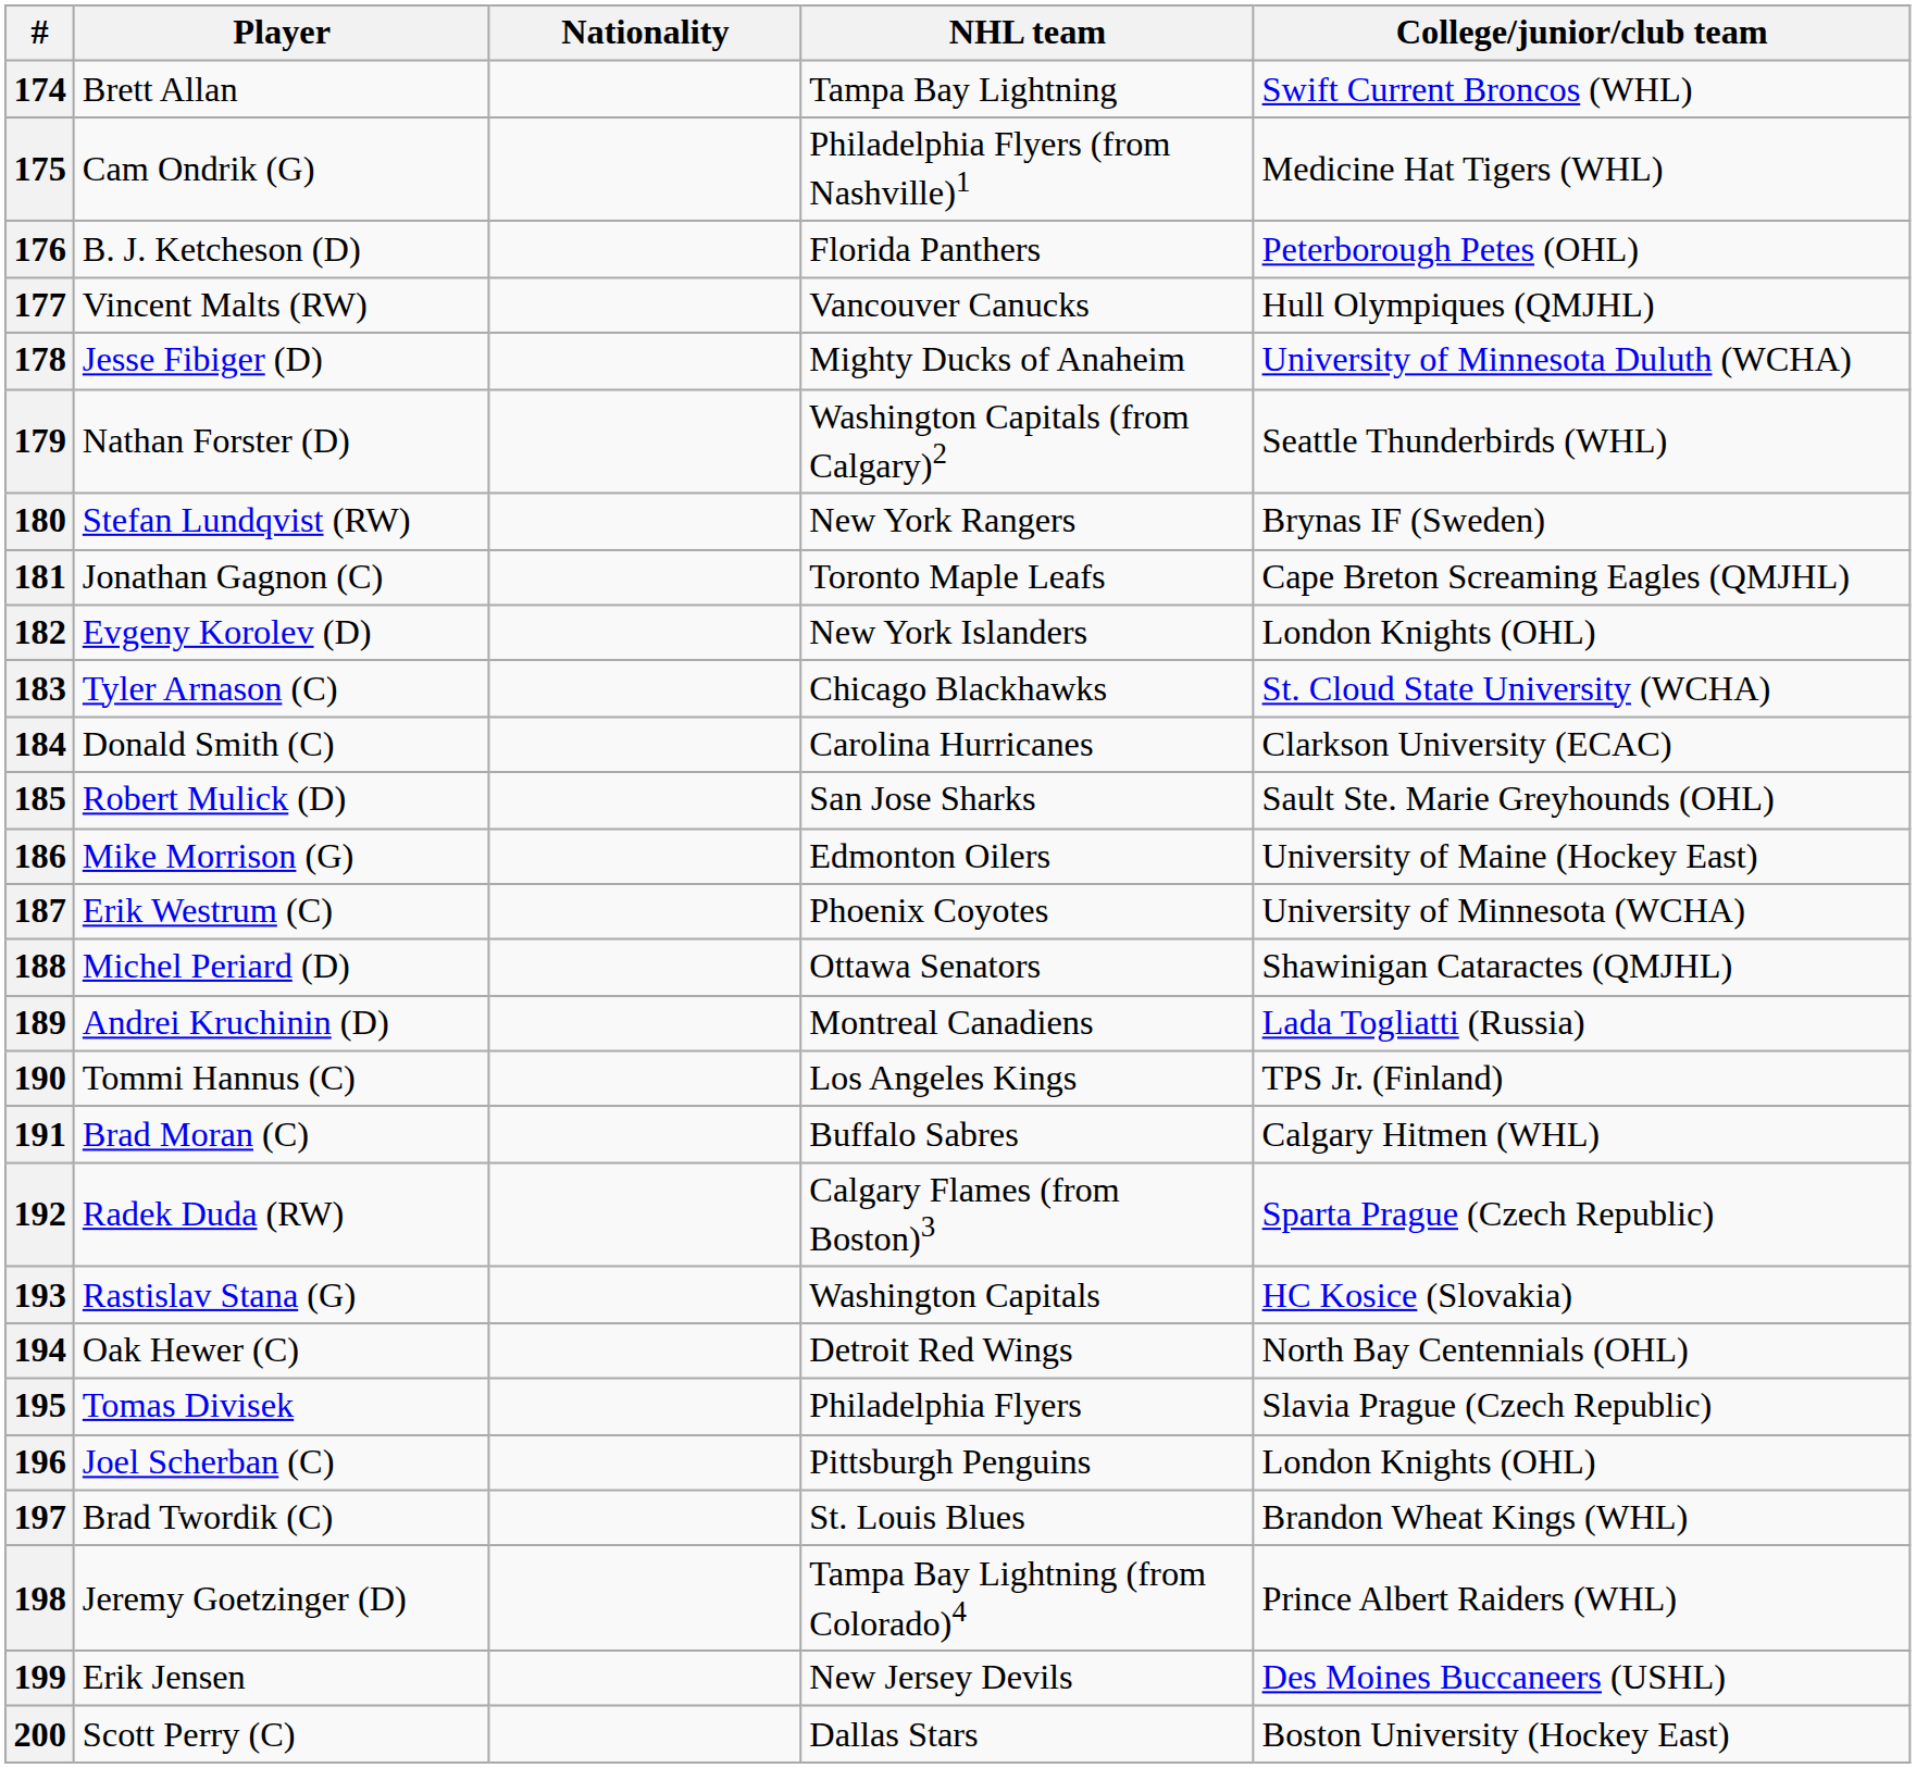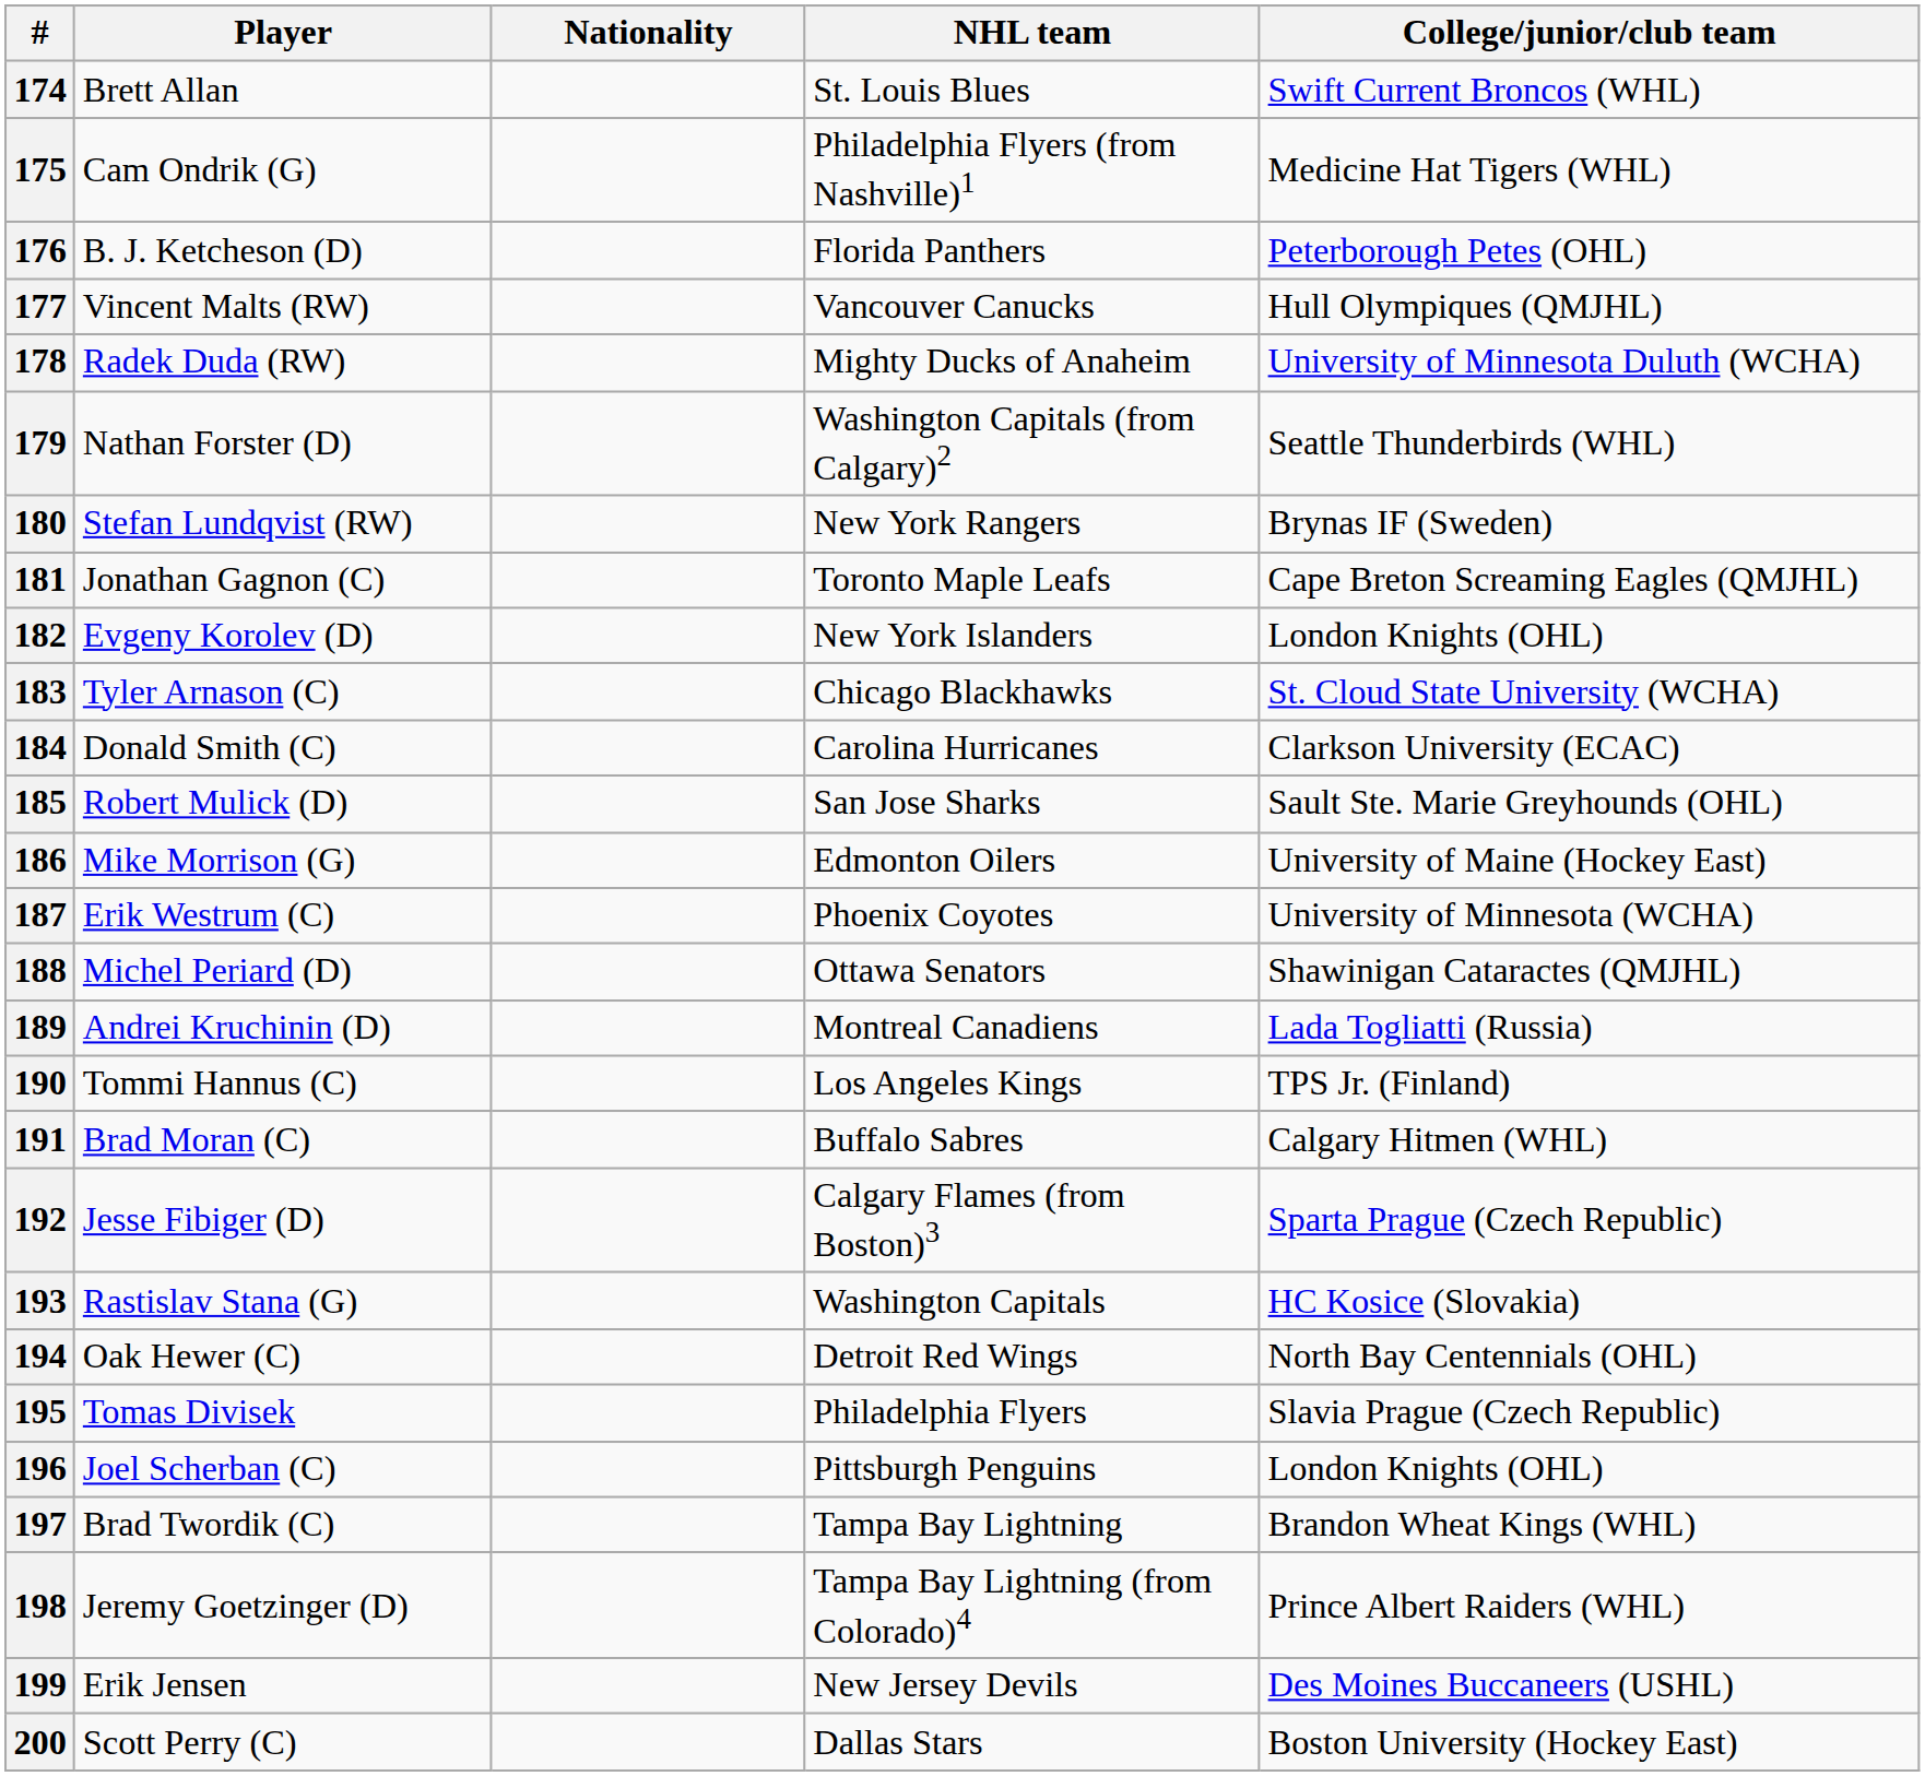 <table class="wikitable">
 <tr>
 <th bgcolor="#DDDDFF" width="2.75%">#</th>
 <th bgcolor="#DDDDFF" width="22.0%">Player</th>
 <th bgcolor="#DDDDFF" width="16.5%">Nationality</th>
 <th bgcolor="#DDDDFF" width="24.0%">NHL team</th>
 <th bgcolor="#DDDDFF" width="100.0%">College/junior/club team</th>
 </tr>
 <tr>
 <th>174</th>
 <td>Brett Allan</td>
 <td></td>
-<td>Tampa Bay Lightning</td>
+<td>St. Louis Blues</td>
 <td><a href='#'>Swift Current Broncos</a> (WHL)</td>
 </tr>
 <tr>
 <th>175</th>
 <td>Cam Ondrik (G)</td>
 <td></td>
 <td>Philadelphia Flyers (from Nashville)<sup>1</sup></td>
 <td>Medicine Hat Tigers (WHL)</td>
 </tr>
 <tr>
 <th>176</th>
 <td>B. J. Ketcheson (D)</td>
 <td></td>
 <td>Florida Panthers</td>
 <td><a href='#'>Peterborough Petes</a> (OHL)</td>
 </tr>
 <tr>
 <th>177</th>
 <td>Vincent Malts (RW)</td>
 <td></td>
 <td>Vancouver Canucks</td>
 <td>Hull Olympiques (QMJHL)</td>
 </tr>
 <tr>
 <th>178</th>
-<td><a href='#'>Jesse Fibiger</a> (D)</td>
+<td><a href='#'>Radek Duda</a> (RW)</td>
 <td></td>
 <td>Mighty Ducks of Anaheim</td>
 <td><a href='#'>University of Minnesota Duluth</a> (WCHA)</td>
 </tr>
 <tr>
 <th>179</th>
 <td>Nathan Forster (D)</td>
 <td></td>
 <td>Washington Capitals (from Calgary)<sup>2</sup></td>
 <td>Seattle Thunderbirds (WHL)</td>
 </tr>
 <tr>
 <th>180</th>
 <td><a href='#'>Stefan Lundqvist</a> (RW)</td>
 <td></td>
 <td>New York Rangers</td>
 <td>Brynas IF (Sweden)</td>
 </tr>
 <tr>
 <th>181</th>
 <td>Jonathan Gagnon (C)</td>
 <td></td>
 <td>Toronto Maple Leafs</td>
 <td>Cape Breton Screaming Eagles (QMJHL)</td>
 </tr>
 <tr>
 <th>182</th>
 <td><a href='#'>Evgeny Korolev</a> (D)</td>
 <td></td>
 <td>New York Islanders</td>
 <td>London Knights (OHL)</td>
 </tr>
 <tr>
 <th>183</th>
 <td><a href='#'>Tyler Arnason</a> (C)</td>
 <td></td>
 <td>Chicago Blackhawks</td>
 <td><a href='#'>St. Cloud State University</a> (WCHA)</td>
 </tr>
 <tr>
 <th>184</th>
 <td>Donald Smith (C)</td>
 <td></td>
 <td>Carolina Hurricanes</td>
 <td>Clarkson University (ECAC)</td>
 </tr>
 <tr>
 <th>185</th>
 <td><a href='#'>Robert Mulick</a> (D)</td>
 <td></td>
 <td>San Jose Sharks</td>
 <td>Sault Ste. Marie Greyhounds (OHL)</td>
 </tr>
 <tr>
 <th>186</th>
 <td><a href='#'>Mike Morrison</a> (G)</td>
 <td></td>
 <td>Edmonton Oilers</td>
 <td>University of Maine (Hockey East)</td>
 </tr>
 <tr>
 <th>187</th>
 <td><a href='#'>Erik Westrum</a> (C)</td>
 <td></td>
 <td>Phoenix Coyotes</td>
 <td>University of Minnesota (WCHA)</td>
 </tr>
 <tr>
 <th>188</th>
 <td><a href='#'>Michel Periard</a> (D)</td>
 <td></td>
 <td>Ottawa Senators</td>
 <td>Shawinigan Cataractes (QMJHL)</td>
 </tr>
 <tr>
 <th>189</th>
 <td><a href='#'>Andrei Kruchinin</a> (D)</td>
 <td></td>
 <td>Montreal Canadiens</td>
 <td><a href='#'>Lada Togliatti</a> (Russia)</td>
 </tr>
 <tr>
 <th>190</th>
 <td>Tommi Hannus (C)</td>
 <td></td>
 <td>Los Angeles Kings</td>
 <td>TPS Jr. (Finland)</td>
 </tr>
 <tr>
 <th>191</th>
 <td><a href='#'>Brad Moran</a> (C)</td>
 <td></td>
 <td>Buffalo Sabres</td>
 <td>Calgary Hitmen (WHL)</td>
 </tr>
 <tr>
 <th>192</th>
-<td><a href='#'>Radek Duda</a> (RW)</td>
+<td><a href='#'>Jesse Fibiger</a> (D)</td>
 <td></td>
 <td>Calgary Flames (from Boston)<sup>3</sup></td>
 <td><a href='#'>Sparta Prague</a> (Czech Republic)</td>
 </tr>
 <tr>
 <th>193</th>
 <td><a href='#'>Rastislav Stana</a> (G)</td>
 <td></td>
 <td>Washington Capitals</td>
 <td><a href='#'>HC Kosice</a> (Slovakia)</td>
 </tr>
 <tr>
 <th>194</th>
 <td>Oak Hewer (C)</td>
 <td></td>
 <td>Detroit Red Wings</td>
 <td>North Bay Centennials (OHL)</td>
 </tr>
 <tr>
 <th>195</th>
 <td><a href='#'>Tomas Divisek</a></td>
 <td></td>
 <td>Philadelphia Flyers</td>
 <td>Slavia Prague (Czech Republic)</td>
 </tr>
 <tr>
 <th>196</th>
 <td><a href='#'>Joel Scherban</a> (C)</td>
 <td></td>
 <td>Pittsburgh Penguins</td>
 <td>London Knights (OHL)</td>
 </tr>
 <tr>
 <th>197</th>
 <td>Brad Twordik (C)</td>
 <td></td>
-<td>St. Louis Blues</td>
+<td>Tampa Bay Lightning</td>
 <td>Brandon Wheat Kings (WHL)</td>
 </tr>
 <tr>
 <th>198</th>
 <td>Jeremy Goetzinger (D)</td>
 <td></td>
 <td>Tampa Bay Lightning (from Colorado)<sup>4</sup></td>
 <td>Prince Albert Raiders (WHL)</td>
 </tr>
 <tr>
 <th>199</th>
 <td>Erik Jensen</td>
 <td></td>
 <td>New Jersey Devils</td>
 <td><a href='#'>Des Moines Buccaneers</a> (USHL)</td>
 </tr>
 <tr>
 <th>200</th>
 <td>Scott Perry (C)</td>
 <td></td>
 <td>Dallas Stars</td>
 <td>Boston University (Hockey East)</td>
 </tr>
 </table>
